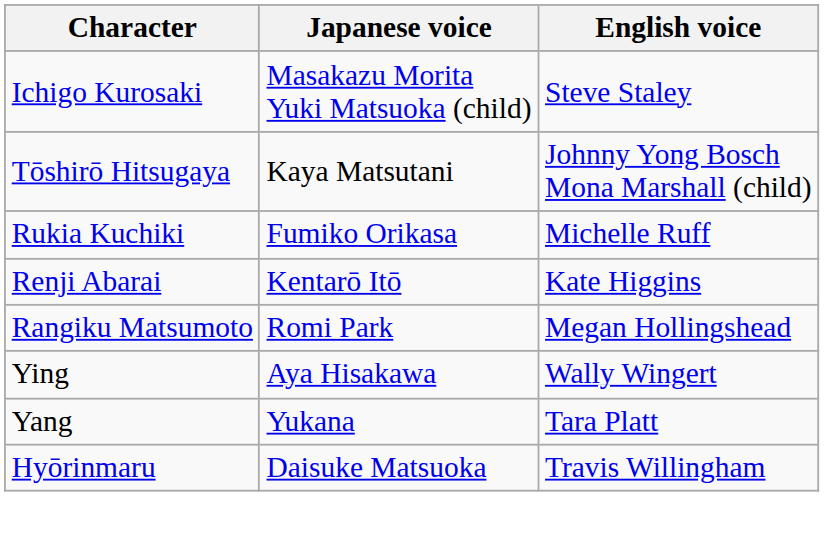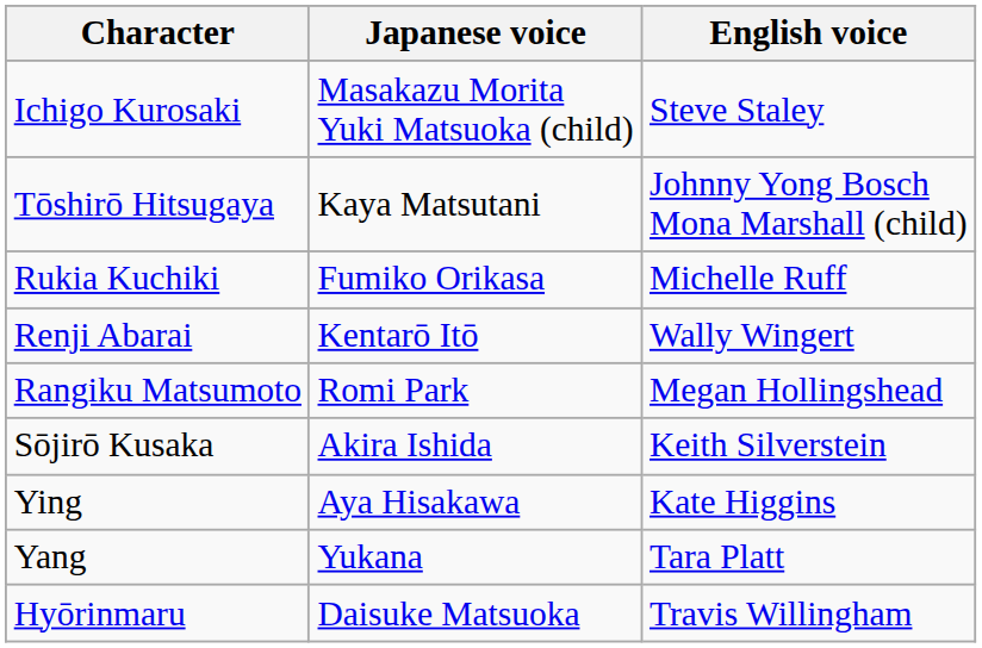 <table class="wikitable">
 <tr>
 <th>Character</th>
 <th>Japanese voice</th>
 <th>English voice</th>
 </tr>
 <tr>
 <td><a href='#'>Ichigo Kurosaki</a></td>
 <td><a href='#'>Masakazu Morita</a><br><a href='#'>Yuki Matsuoka</a> (child)</td>
 <td><a href='#'>Steve Staley</a></td>
 </tr>
 <tr>
 <td><a href='#'>Tōshirō Hitsugaya</a></td>
 <td>Kaya Matsutani</td>
 <td><a href='#'>Johnny Yong Bosch</a><br><a href='#'>Mona Marshall</a> (child)</td>
 </tr>
 <tr>
 <td><a href='#'>Rukia Kuchiki</a></td>
 <td><a href='#'>Fumiko Orikasa</a></td>
 <td><a href='#'>Michelle Ruff</a></td>
 </tr>
 <tr>
 <td><a href='#'>Renji Abarai</a></td>
 <td><a href='#'>Kentarō Itō</a></td>
-<td><a href='#'>Kate Higgins</a></td>
+<td><a href='#'>Wally Wingert</a></td>
 </tr>
 <tr>
 <td><a href='#'>Rangiku Matsumoto</a></td>
 <td><a href='#'>Romi Park</a></td>
 <td><a href='#'>Megan Hollingshead</a></td>
 </tr>
 <tr>
+<td>Sōjirō Kusaka</td>
+<td><a href='#'>Akira Ishida</a></td>
+<td><a href='#'>Keith Silverstein</a></td>
+</tr>
+<tr>
 <td>Ying</td>
 <td><a href='#'>Aya Hisakawa</a></td>
-<td><a href='#'>Wally Wingert</a></td>
+<td><a href='#'>Kate Higgins</a></td>
 </tr>
 <tr>
 <td>Yang</td>
 <td><a href='#'>Yukana</a></td>
 <td><a href='#'>Tara Platt</a></td>
 </tr>
 <tr>
 <td><a href='#'>Hyōrinmaru</a></td>
 <td><a href='#'>Daisuke Matsuoka</a></td>
 <td><a href='#'>Travis Willingham</a></td>
 </tr>
 </table>
